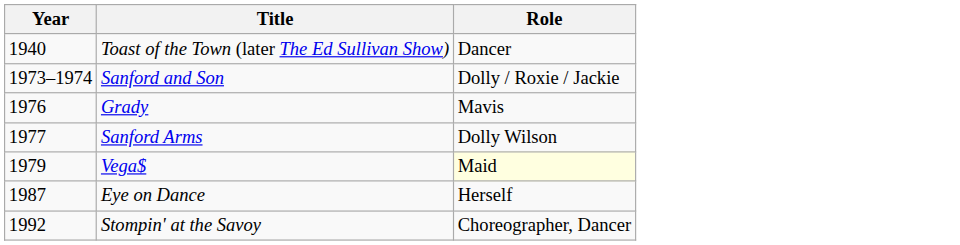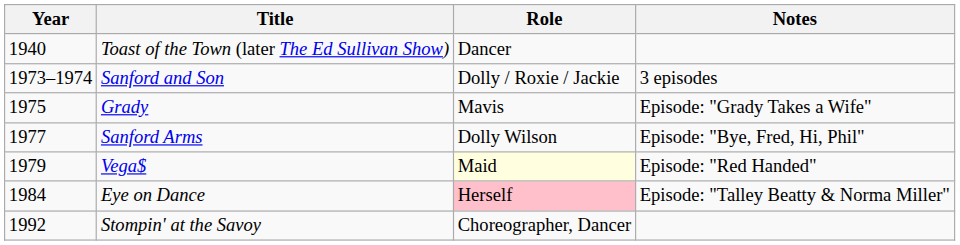 <table class="wikitable">
 <tr>
 <th>Year</th>
 <th>Title</th>
 <th>Role</th>
+<th>Notes</th>
 </tr>
 <tr>
 <td>1940</td>
 <td><em>Toast of the Town</em> (later <em><a href='#'>The Ed Sullivan Show</a>)</em></td>
 <td>Dancer</td>
+<td></td>
 </tr>
 <tr>
 <td>1973–1974</td>
 <td><em><a href='#'>Sanford and Son</a></em></td>
 <td>Dolly / Roxie / Jackie</td>
+<td>3 episodes</td>
 </tr>
 <tr>
-<td>1976</td>
+<td>1975</td>
 <td><em><a href='#'>Grady</a></em></td>
 <td>Mavis</td>
+<td>Episode: "Grady Takes a Wife"</td>
 </tr>
 <tr>
 <td>1977</td>
 <td><em><a href='#'>Sanford Arms</a></em></td>
 <td>Dolly Wilson</td>
+<td>Episode: "Bye, Fred, Hi, Phil"</td>
 </tr>
 <tr>
 <td>1979</td>
 <td><em><a href='#'>Vega$</a></em></td>
 <td style="background: lightyellow;">Maid</td>
+<td>Episode: "Red Handed"</td>
 </tr>
 <tr>
-<td>1987</td>
+<td>1984</td>
 <td><em>Eye on Dance</em></td>
-<td>Herself</td>
+<td style="background: pink;">Herself</td>
+<td>Episode: "Talley Beatty & Norma Miller"</td>
 </tr>
 <tr>
 <td>1992</td>
 <td><em>Stompin' at the Savoy</em></td>
 <td>Choreographer, Dancer</td>
+<td></td>
 </tr>
 </table>
